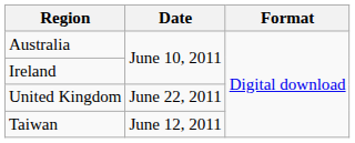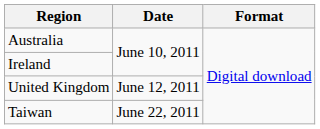 <table class="wikitable" border="1">
 <tr>
 <th scope="col">Region</th>
 <th scope="col">Date</th>
 <th scope="col">Format</th>
 </tr>
 <tr>
 <td>Australia</td>
 <td rowspan="2">June 10, 2011</td>
 <td rowspan="4"><a href='#'>Digital download</a></td>
 </tr>
 <tr>
 <td>Ireland</td>
 </tr>
 <tr>
 <td>United Kingdom</td>
-<td>June 22, 2011</td>
+<td>June 12, 2011</td>
 </tr>
 <tr>
 <td>Taiwan</td>
-<td>June 12, 2011</td>
+<td>June 22, 2011</td>
 </tr>
 </table>
